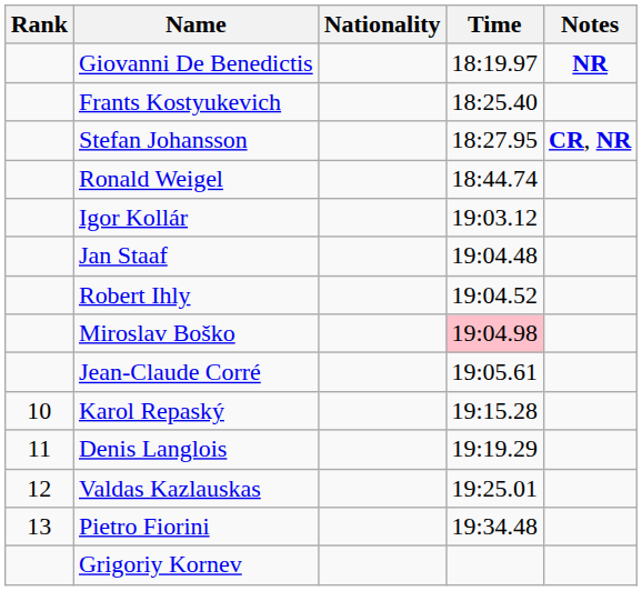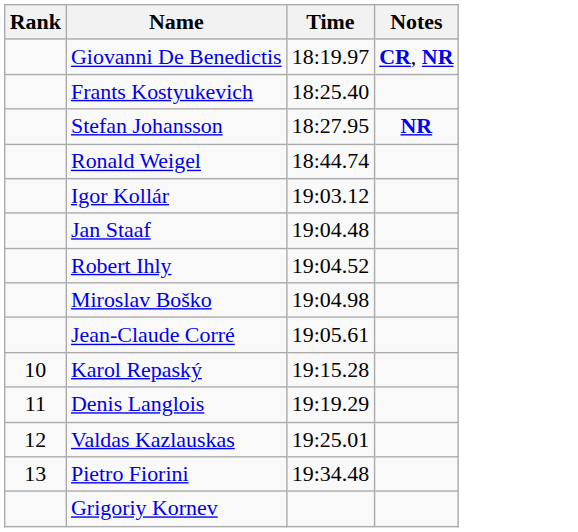 <table class="wikitable sortable" style="text-align:center">
 <tr>
 <th>Rank</th>
 <th>Name</th>
-<th>Nationality</th>
 <th>Time</th>
 <th>Notes</th>
 </tr>
 <tr>
 <td></td>
 <td align="left"><a href='#'>Giovanni De Benedictis</a></td>
-<td align=left></td>
 <td>18:19.97</td>
-<td><strong><a href='#'>NR</a></strong></td>
+<td><strong><a href='#'>CR</a></strong>, <strong><a href='#'>NR</a></strong></td>
 </tr>
 <tr>
 <td></td>
 <td align="left"><a href='#'>Frants Kostyukevich</a></td>
-<td align=left></td>
 <td>18:25.40</td>
 <td></td>
 </tr>
 <tr>
 <td></td>
 <td align="left"><a href='#'>Stefan Johansson</a></td>
-<td align=left></td>
 <td>18:27.95</td>
-<td><strong><a href='#'>CR</a></strong>, <strong><a href='#'>NR</a></strong></td>
+<td><strong><a href='#'>NR</a></strong></td>
 </tr>
 <tr>
 <td></td>
 <td align="left"><a href='#'>Ronald Weigel</a></td>
-<td align=left></td>
 <td>18:44.74</td>
 <td></td>
 </tr>
 <tr>
 <td></td>
 <td align="left"><a href='#'>Igor Kollár</a></td>
-<td align=left></td>
 <td>19:03.12</td>
 <td></td>
 </tr>
 <tr>
 <td></td>
 <td align="left"><a href='#'>Jan Staaf</a></td>
-<td align=left></td>
 <td>19:04.48</td>
 <td></td>
 </tr>
 <tr>
 <td></td>
 <td align="left"><a href='#'>Robert Ihly</a></td>
-<td align=left></td>
 <td>19:04.52</td>
 <td></td>
 </tr>
 <tr>
 <td></td>
 <td align="left"><a href='#'>Miroslav Boško</a></td>
-<td align=left></td>
-<td style="background: pink;">19:04.98</td>
+<td>19:04.98</td>
 <td></td>
 </tr>
 <tr>
 <td></td>
 <td align="left"><a href='#'>Jean-Claude Corré</a></td>
-<td align=left></td>
 <td>19:05.61</td>
 <td></td>
 </tr>
 <tr>
 <td>10</td>
 <td align="left"><a href='#'>Karol Repaský</a></td>
-<td align=left></td>
 <td>19:15.28</td>
 <td></td>
 </tr>
 <tr>
 <td>11</td>
 <td align="left"><a href='#'>Denis Langlois</a></td>
-<td align=left></td>
 <td>19:19.29</td>
 <td></td>
 </tr>
 <tr>
 <td>12</td>
 <td align="left"><a href='#'>Valdas Kazlauskas</a></td>
-<td align=left></td>
 <td>19:25.01</td>
 <td></td>
 </tr>
 <tr>
 <td>13</td>
 <td align="left"><a href='#'>Pietro Fiorini</a></td>
-<td align=left></td>
 <td>19:34.48</td>
 <td></td>
 </tr>
 <tr>
 <td></td>
 <td align="left"><a href='#'>Grigoriy Kornev</a></td>
-<td align=left></td>
 <td></td>
 <td></td>
 </tr>
 </table>
